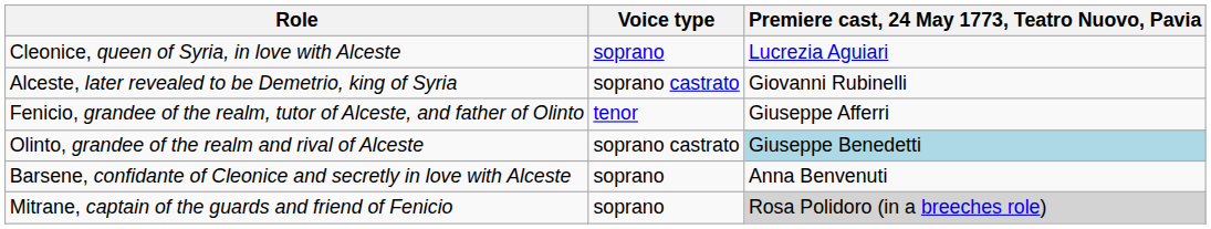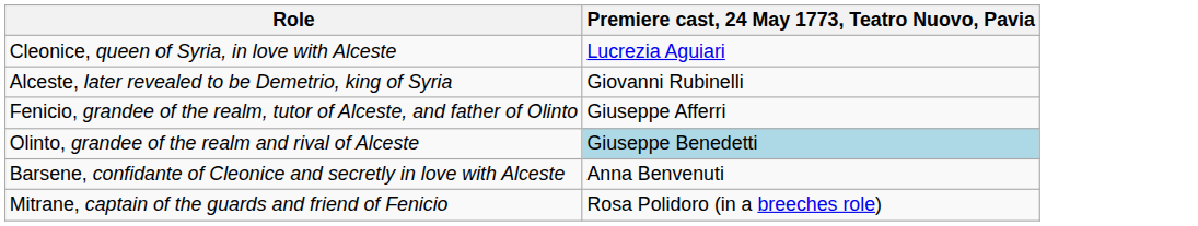 <table class="wikitable">
 <tr>
 <th>Role</th>
-<th>Voice type</th>
 <th>Premiere cast, 24 May 1773, Teatro Nuovo, Pavia</th>
 </tr>
 <tr>
 <td>Cleonice, <em>queen of Syria, in love with Alceste</em></td>
-<td><a href='#'>soprano</a></td>
 <td><a href='#'>Lucrezia Aguiari</a></td>
 </tr>
 <tr>
 <td>Alceste, <em>later revealed to be Demetrio, king of Syria</em></td>
-<td>soprano <a href='#'>castrato</a></td>
 <td>Giovanni Rubinelli</td>
 </tr>
 <tr>
 <td>Fenicio, <em>grandee of the realm, tutor of Alceste, and father of Olinto</em></td>
-<td><a href='#'>tenor</a></td>
 <td>Giuseppe Afferri</td>
 </tr>
 <tr>
 <td>Olinto, <em>grandee of the realm and rival of Alceste</em></td>
-<td>soprano castrato</td>
 <td style="background: lightblue;">Giuseppe Benedetti</td>
 </tr>
 <tr>
 <td>Barsene, <em>confidante of Cleonice and secretly in love with Alceste</em></td>
-<td>soprano</td>
 <td>Anna Benvenuti</td>
 </tr>
 <tr>
 <td>Mitrane, <em>captain of the guards and friend of Fenicio</em></td>
-<td>soprano</td>
-<td style="background: lightgrey;">Rosa Polidoro (in a <a href='#'>breeches role</a>)</td>
+<td>Rosa Polidoro (in a <a href='#'>breeches role</a>)</td>
 </tr>
 </table>
